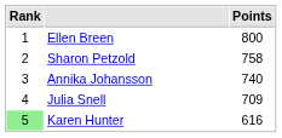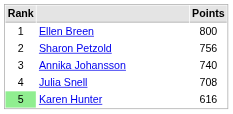 <table cellspacing="1" cellpadding="3" style="border:1px solid #AAAAAA;font-size:90%">
 <tr bgcolor="#E4E4E4">
 <th style="border-bottom:1px solid #AAAAAA" width=10>Rank</th>
 <th style="border-bottom:1px solid #AAAAAA" width=200></th>
 <th style="border-bottom:1px solid #AAAAAA" width=20>Points</th>
 </tr>
 <tr>
 <td align="center">1</td>
 <td> <a href='#'>Ellen Breen</a></td>
 <td align=center>800</td>
 </tr>
 <tr>
 <td align="center">2</td>
 <td> <a href='#'>Sharon Petzold</a></td>
-<td align=center>758</td>
+<td align=center>756</td>
 </tr>
 <tr>
 <td align="center">3</td>
 <td> <a href='#'>Annika Johansson</a></td>
 <td align=center>740</td>
 </tr>
 <tr>
 <td align="center">4</td>
 <td> <a href='#'>Julia Snell</a></td>
-<td align=center>709</td>
+<td align=center>708</td>
 </tr>
 <tr>
 <td align="center" style="background: lightgreen;">5</td>
 <td> <a href='#'>Karen Hunter</a></td>
 <td align=center>616</td>
 </tr>
 </table>
